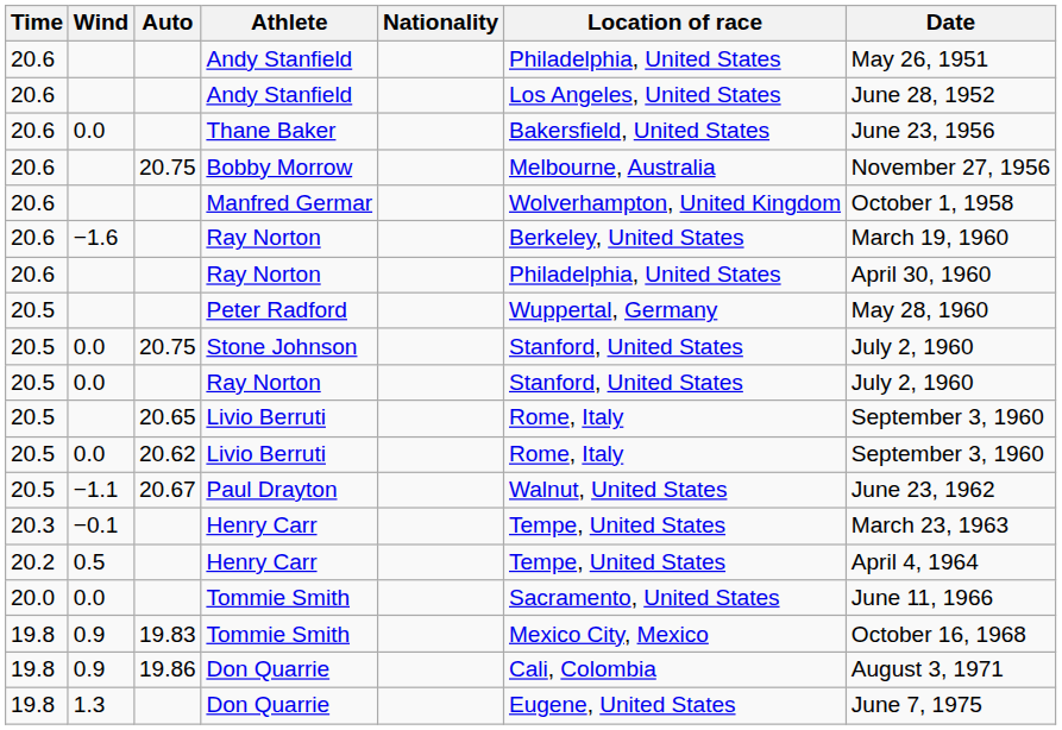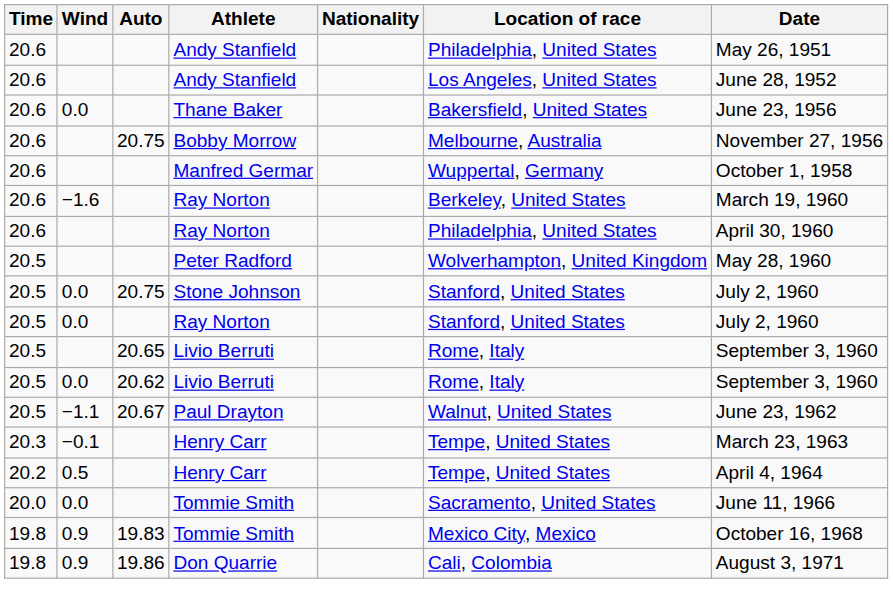 <table class="wikitable" border="1">
 <tr>
 <th>Time</th>
 <th>Wind</th>
 <th>Auto</th>
 <th>Athlete</th>
 <th>Nationality</th>
 <th>Location of race</th>
 <th>Date</th>
 </tr>
 <tr>
 <td>20.6</td>
 <td></td>
 <td></td>
 <td><a href='#'>Andy Stanfield</a></td>
 <td></td>
 <td><a href='#'>Philadelphia</a>, <a href='#'>United States</a></td>
 <td>May 26, 1951</td>
 </tr>
 <tr>
 <td>20.6</td>
 <td></td>
 <td></td>
 <td><a href='#'>Andy Stanfield</a></td>
 <td></td>
 <td><a href='#'>Los Angeles</a>, <a href='#'>United States</a></td>
 <td>June 28, 1952</td>
 </tr>
 <tr>
 <td>20.6</td>
 <td>0.0</td>
 <td></td>
 <td><a href='#'>Thane Baker</a></td>
 <td></td>
 <td><a href='#'>Bakersfield</a>, <a href='#'>United States</a></td>
 <td>June 23, 1956</td>
 </tr>
 <tr>
 <td>20.6</td>
 <td></td>
 <td>20.75</td>
 <td><a href='#'>Bobby Morrow</a></td>
 <td></td>
 <td><a href='#'>Melbourne</a>, <a href='#'>Australia</a></td>
 <td>November 27, 1956</td>
 </tr>
 <tr>
 <td>20.6</td>
 <td></td>
 <td></td>
 <td><a href='#'>Manfred Germar</a></td>
 <td></td>
-<td><a href='#'>Wolverhampton</a>, <a href='#'>United Kingdom</a></td>
+<td><a href='#'>Wuppertal</a>, <a href='#'>Germany</a></td>
 <td>October 1, 1958</td>
 </tr>
 <tr>
 <td>20.6</td>
 <td>−1.6</td>
 <td></td>
 <td><a href='#'>Ray Norton</a></td>
 <td></td>
 <td><a href='#'>Berkeley</a>, <a href='#'>United States</a></td>
 <td>March 19, 1960</td>
 </tr>
 <tr>
 <td>20.6</td>
 <td></td>
 <td></td>
 <td><a href='#'>Ray Norton</a></td>
 <td></td>
 <td><a href='#'>Philadelphia</a>, <a href='#'>United States</a></td>
 <td>April 30, 1960</td>
 </tr>
 <tr>
 <td>20.5</td>
 <td></td>
 <td></td>
 <td><a href='#'>Peter Radford</a></td>
 <td></td>
-<td><a href='#'>Wuppertal</a>, <a href='#'>Germany</a></td>
+<td><a href='#'>Wolverhampton</a>, <a href='#'>United Kingdom</a></td>
 <td>May 28, 1960</td>
 </tr>
 <tr>
 <td>20.5</td>
 <td>0.0</td>
 <td>20.75</td>
 <td><a href='#'>Stone Johnson</a></td>
 <td></td>
 <td><a href='#'>Stanford</a>, <a href='#'>United States</a></td>
 <td>July 2, 1960</td>
 </tr>
 <tr>
 <td>20.5</td>
 <td>0.0</td>
 <td></td>
 <td><a href='#'>Ray Norton</a></td>
 <td></td>
 <td><a href='#'>Stanford</a>, <a href='#'>United States</a></td>
 <td>July 2, 1960</td>
 </tr>
 <tr>
 <td>20.5</td>
 <td></td>
 <td>20.65</td>
 <td><a href='#'>Livio Berruti</a></td>
 <td></td>
 <td><a href='#'>Rome</a>, <a href='#'>Italy</a></td>
 <td>September 3, 1960</td>
 </tr>
 <tr>
 <td>20.5</td>
 <td>0.0</td>
 <td>20.62</td>
 <td><a href='#'>Livio Berruti</a></td>
 <td></td>
 <td><a href='#'>Rome</a>, <a href='#'>Italy</a></td>
 <td>September 3, 1960</td>
 </tr>
 <tr>
 <td>20.5</td>
 <td>−1.1</td>
 <td>20.67</td>
 <td><a href='#'>Paul Drayton</a></td>
 <td></td>
 <td><a href='#'>Walnut</a>, <a href='#'>United States</a></td>
 <td>June 23, 1962</td>
 </tr>
 <tr>
 <td>20.3</td>
 <td>−0.1</td>
 <td></td>
 <td><a href='#'>Henry Carr</a></td>
 <td></td>
 <td><a href='#'>Tempe</a>, <a href='#'>United States</a></td>
 <td>March 23, 1963</td>
 </tr>
 <tr>
 <td>20.2</td>
 <td>0.5</td>
 <td></td>
 <td><a href='#'>Henry Carr</a></td>
 <td></td>
 <td><a href='#'>Tempe</a>, <a href='#'>United States</a></td>
 <td>April 4, 1964</td>
 </tr>
 <tr>
 <td>20.0</td>
 <td>0.0</td>
 <td></td>
 <td><a href='#'>Tommie Smith</a></td>
 <td></td>
 <td><a href='#'>Sacramento</a>, <a href='#'>United States</a></td>
 <td>June 11, 1966</td>
 </tr>
 <tr>
 <td>19.8 </td>
 <td>0.9</td>
 <td>19.83 </td>
 <td><a href='#'>Tommie Smith</a></td>
 <td></td>
 <td><a href='#'>Mexico City</a>, <a href='#'>Mexico</a></td>
 <td>October 16, 1968</td>
 </tr>
 <tr>
 <td>19.8 </td>
 <td>0.9</td>
 <td>19.86 </td>
 <td><a href='#'>Don Quarrie</a></td>
 <td></td>
 <td><a href='#'>Cali</a>, <a href='#'>Colombia</a></td>
 <td>August 3, 1971</td>
 </tr>
-<tr>
-<td>19.8</td>
-<td>1.3</td>
-<td></td>
-<td><a href='#'>Don Quarrie</a></td>
-<td></td>
-<td><a href='#'>Eugene</a>, <a href='#'>United States</a></td>
-<td>June 7, 1975</td>
-</tr>
 </table>
